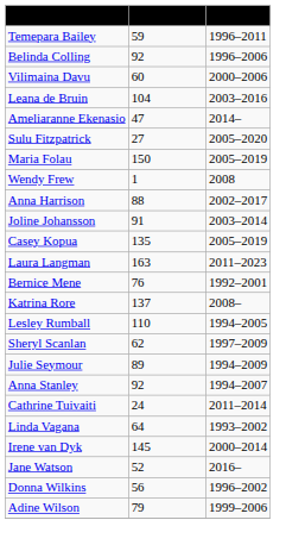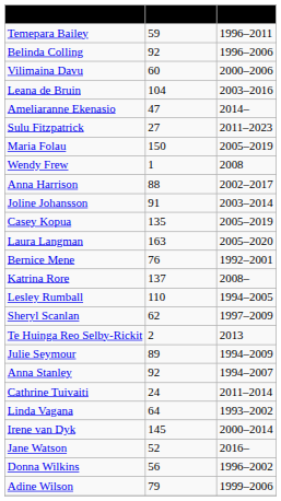 <table class="wikitable collapsible" border="1">
 <tr>
 <th style="background:black;"><span>Player</span></th>
 <th style="background:black;"><span>Appearances</span></th>
 <th style="background:black;"><span>Years</span></th>
 </tr>
 <tr>
 <td><a href='#'>Temepara Bailey</a></td>
 <td>59</td>
 <td>1996–2011</td>
 </tr>
 <tr>
 <td><a href='#'>Belinda Colling</a></td>
 <td>92</td>
 <td>1996–2006</td>
 </tr>
 <tr>
 <td><a href='#'>Vilimaina Davu</a></td>
 <td>60</td>
 <td>2000–2006</td>
 </tr>
 <tr>
 <td><a href='#'>Leana de Bruin</a></td>
 <td>104</td>
 <td>2003–2016</td>
 </tr>
 <tr>
 <td><a href='#'>Ameliaranne Ekenasio</a></td>
 <td>47</td>
 <td>2014–</td>
 </tr>
 <tr>
 <td><a href='#'>Sulu Fitzpatrick</a></td>
 <td>27</td>
-<td>2005–2020</td>
+<td>2011–2023</td>
 </tr>
 <tr>
 <td><a href='#'>Maria Folau</a></td>
 <td>150</td>
 <td>2005–2019</td>
 </tr>
 <tr>
 <td><a href='#'>Wendy Frew</a></td>
 <td>1</td>
 <td>2008</td>
 </tr>
 <tr>
 <td><a href='#'>Anna Harrison</a></td>
 <td>88</td>
 <td>2002–2017</td>
 </tr>
 <tr>
 <td><a href='#'>Joline Johansson</a></td>
 <td>91</td>
 <td>2003–2014</td>
 </tr>
 <tr>
 <td><a href='#'>Casey Kopua</a></td>
 <td>135</td>
 <td>2005–2019</td>
 </tr>
 <tr>
 <td><a href='#'>Laura Langman</a></td>
 <td>163</td>
-<td>2011–2023</td>
+<td>2005–2020</td>
 </tr>
 <tr>
 <td><a href='#'>Bernice Mene</a></td>
 <td>76</td>
 <td>1992–2001</td>
 </tr>
 <tr>
 <td><a href='#'>Katrina Rore</a></td>
 <td>137</td>
 <td>2008–</td>
 </tr>
 <tr>
 <td><a href='#'>Lesley Rumball</a></td>
 <td>110</td>
 <td>1994–2005</td>
 </tr>
 <tr>
 <td><a href='#'>Sheryl Scanlan</a></td>
 <td>62</td>
 <td>1997–2009</td>
+</tr>
+<tr>
+<td><a href='#'>Te Huinga Reo Selby-Rickit</a></td>
+<td>2</td>
+<td>2013</td>
 </tr>
 <tr>
 <td><a href='#'>Julie Seymour</a></td>
 <td>89</td>
 <td>1994–2009</td>
 </tr>
 <tr>
 <td><a href='#'>Anna Stanley</a></td>
 <td>92</td>
 <td>1994–2007</td>
 </tr>
 <tr>
 <td><a href='#'>Cathrine Tuivaiti</a></td>
 <td>24</td>
 <td>2011–2014</td>
 </tr>
 <tr>
 <td><a href='#'>Linda Vagana</a></td>
 <td>64</td>
 <td>1993–2002</td>
 </tr>
 <tr>
 <td><a href='#'>Irene van Dyk</a></td>
 <td>145</td>
 <td>2000–2014</td>
 </tr>
 <tr>
 <td><a href='#'>Jane Watson</a></td>
 <td>52</td>
 <td>2016–</td>
 </tr>
 <tr>
 <td><a href='#'>Donna Wilkins</a></td>
 <td>56</td>
 <td>1996–2002</td>
 </tr>
 <tr>
 <td><a href='#'>Adine Wilson</a></td>
 <td>79</td>
 <td>1999–2006</td>
 </tr>
 <tr>
 </tr>
 </table>
